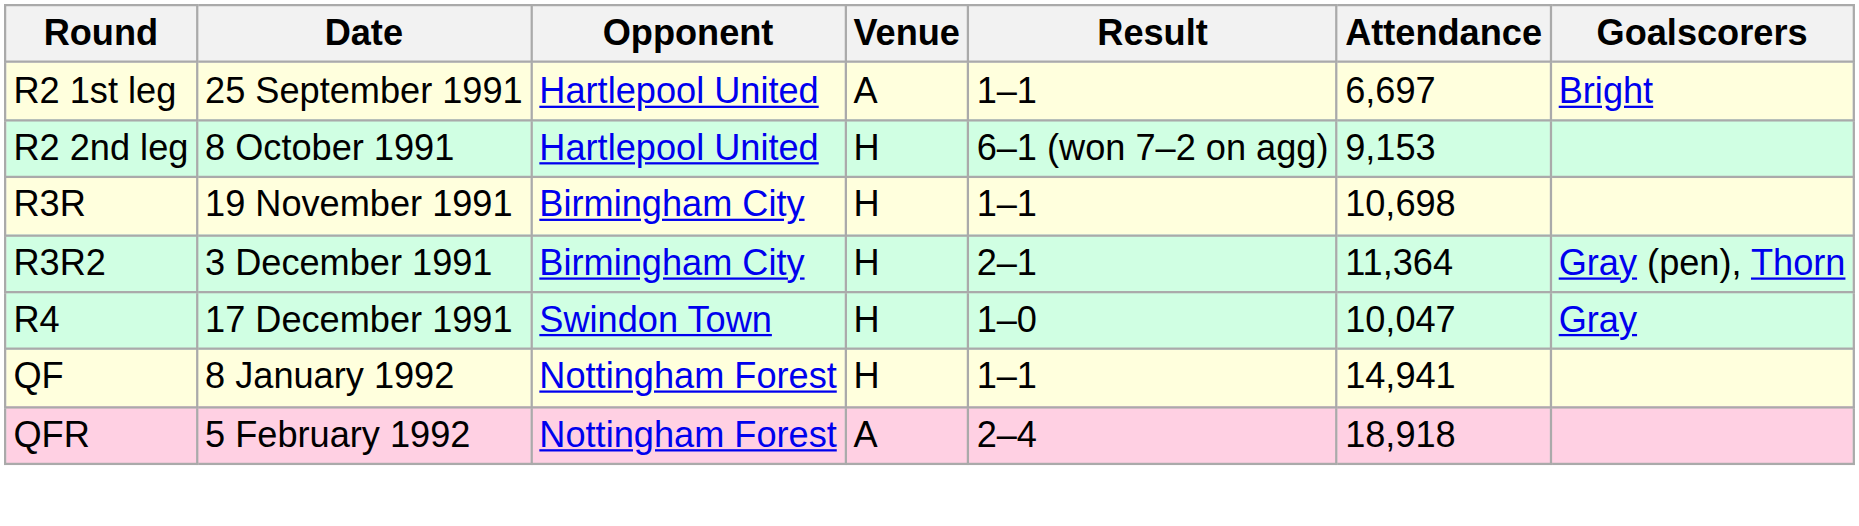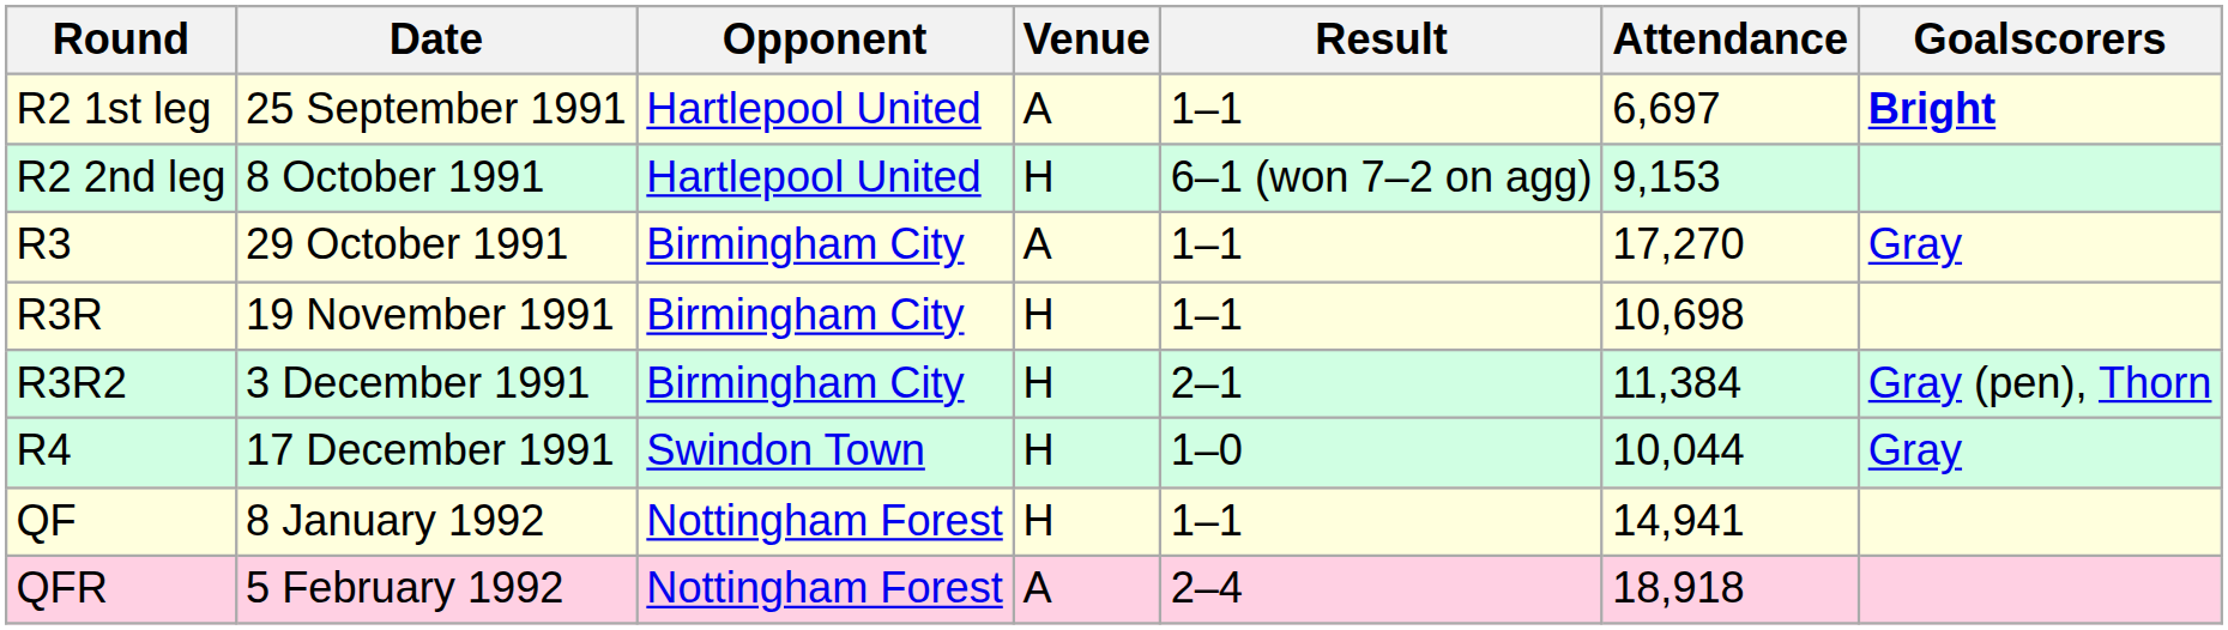 <table class="wikitable">
 <tr>
 <th>Round</th>
 <th>Date</th>
 <th>Opponent</th>
 <th>Venue</th>
 <th>Result</th>
 <th>Attendance</th>
 <th>Goalscorers</th>
 </tr>
 <tr style="background-color: #ffffdd;">
 <td>R2 1st leg</td>
 <td>25 September 1991</td>
 <td><a href='#'>Hartlepool United</a></td>
 <td>A</td>
 <td>1–1</td>
 <td>6,697</td>
-<td><a href='#'>Bright</a></td>
+<td><strong><a href='#'>Bright</a></strong></td>
 </tr>
 <tr style="background-color: #d0ffe3;">
 <td>R2 2nd leg</td>
 <td>8 October 1991</td>
 <td><a href='#'>Hartlepool United</a></td>
 <td>H</td>
 <td>6–1 (won 7–2 on agg)</td>
 <td>9,153</td>
 <td></td>
+</tr>
+<tr style="background-color: #ffffdd;">
+<td>R3</td>
+<td>29 October 1991</td>
+<td><a href='#'>Birmingham City</a></td>
+<td>A</td>
+<td>1–1</td>
+<td>17,270</td>
+<td><a href='#'>Gray</a></td>
 </tr>
 <tr style="background-color: #ffffdd;">
 <td>R3R</td>
 <td>19 November 1991</td>
 <td><a href='#'>Birmingham City</a></td>
 <td>H</td>
 <td>1–1</td>
 <td>10,698</td>
 <td></td>
 </tr>
 <tr style="background-color: #d0ffe3;">
 <td>R3R2</td>
 <td>3 December 1991</td>
 <td><a href='#'>Birmingham City</a></td>
 <td>H</td>
 <td>2–1</td>
-<td>11,364</td>
+<td>11,384</td>
 <td><a href='#'>Gray</a> (pen), <a href='#'>Thorn</a></td>
 </tr>
 <tr style="background-color: #d0ffe3;">
 <td>R4</td>
 <td>17 December 1991</td>
 <td><a href='#'>Swindon Town</a></td>
 <td>H</td>
 <td>1–0</td>
-<td>10,047</td>
+<td>10,044</td>
 <td><a href='#'>Gray</a></td>
 </tr>
 <tr style="background-color: #ffffdd;">
 <td>QF</td>
 <td>8 January 1992</td>
 <td><a href='#'>Nottingham Forest</a></td>
 <td>H</td>
 <td>1–1</td>
 <td>14,941</td>
 <td></td>
 </tr>
 <tr style="background-color: #ffd0e3;">
 <td>QFR</td>
 <td>5 February 1992</td>
 <td><a href='#'>Nottingham Forest</a></td>
 <td>A</td>
 <td>2–4</td>
 <td>18,918</td>
 <td></td>
 </tr>
 </table>
